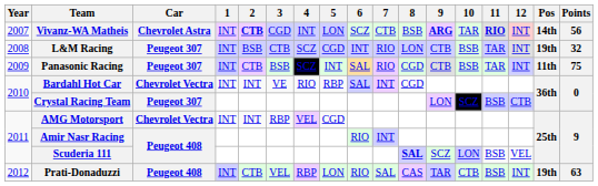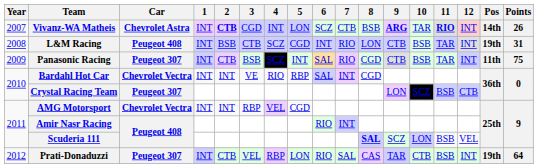 <table class="wikitable" style="text-align:center; font-size:85%">
 <tr>
 <th>Year</th>
 <th>Team</th>
 <th>Car</th>
 <th>1</th>
 <th>2</th>
 <th>3</th>
 <th>4</th>
 <th>5</th>
 <th>6</th>
 <th>7</th>
 <th>8</th>
 <th>9</th>
 <th>10</th>
 <th>11</th>
 <th>12</th>
 <th>Pos</th>
 <th>Points</th>
 </tr>
 <tr>
 <td><a href='#'>2007</a></td>
 <th nowrap><a href='#'>Vivanz-WA Matheis</a></th>
 <th nowrap><a href='#'>Chevrolet Astra</a></th>
 <td style="background:#efcfff;"><a href='#'>INT</a><br></td>
 <td style="background:#efcfff;"><strong><a href='#'>CTB</a></strong><br></td>
 <td style="background:#cfcfff;"><a href='#'>CGD</a><br></td>
 <td style="background:#cfcfff;"><a href='#'>INT</a><br></td>
 <td style="background:#cfcfff;"><a href='#'>LON</a><br></td>
 <td style="background:#dfffdf;"><a href='#'>SCZ</a><br></td>
 <td style="background:#dfffdf;"><a href='#'>CTB</a><br></td>
 <td style="background:#dfffdf;"><a href='#'>BSB</a><br></td>
 <td style="background:#efcfff;"><strong><a href='#'>ARG</a></strong><br></td>
 <td style="background:#dfffdf;"><a href='#'>TAR</a><br></td>
 <td style="background:#dfdfdf;"><strong><a href='#'>RIO</a></strong><br></td>
 <td style="background:#ffcfcf;"><a href='#'>INT</a><br></td>
 <th>14th</th>
-<th>56</th>
+<th>26</th>
 </tr>
 <tr>
 <td><a href='#'>2008</a></td>
 <th nowrap>L&M Racing</th>
-<th nowrap><a href='#'>Peugeot 307</a></th>
+<th nowrap><a href='#'>Peugeot 408</a></th>
 <td style="background:#cfcfff;"><a href='#'>INT</a><br></td>
 <td style="background:#cfcfff;"><a href='#'>BSB</a><br></td>
 <td style="background:#cfcfff;"><a href='#'>CTB</a><br></td>
 <td style="background:#cfcfff;"><a href='#'>SCZ</a><br></td>
 <td style="background:#cfcfff;"><a href='#'>CGD</a><br></td>
 <td style="background:#cfcfff;"><a href='#'>INT</a><br></td>
 <td style="background:#cfcfff;"><a href='#'>RIO</a><br></td>
 <td style="background:#cfcfff;"><a href='#'>LON</a><br></td>
 <td style="background:#cfcfff;"><a href='#'>CTB</a><br></td>
 <td style="background:#dfffdf;"><a href='#'>BSB</a><br></td>
 <td style="background:#cfcfff;"><a href='#'>TAR</a><br></td>
 <td style="background:#dfdfdf;"><a href='#'>INT</a><br></td>
 <th>19th</th>
-<th>32</th>
+<th>31</th>
 </tr>
 <tr>
 <td><a href='#'>2009</a></td>
 <th nowrap>Panasonic Racing</th>
 <th nowrap><a href='#'>Peugeot 307</a></th>
 <td style="background:#cfcfff;"><a href='#'>INT</a><br></td>
 <td style="background:#efcfff;"><a href='#'>CTB</a><br></td>
 <td style="background:#dfffdf;"><a href='#'>BSB</a><br></td>
 <td style="background:black; color:white;"><a href='#'>SCZ</a><br></td>
 <td style="background:#dfffdf;"><a href='#'>INT</a><br></td>
 <td style="background:#FFDF9F;"><a href='#'>SAL</a><br></td>
 <td style="background:#efcfff;"><a href='#'>RIO</a><br></td>
 <td style="background:#dfffdf;"><a href='#'>CGD</a><br></td>
 <td style="background:#dfdfdf;"><a href='#'>CTB</a><br></td>
 <td style="background:#dfffdf;"><a href='#'>BSB</a><br></td>
 <td style="background:#dfffdf;"><a href='#'>TAR</a><br></td>
 <td style="background:#cfcfff;"><a href='#'>INT</a><br></td>
 <th>11th</th>
 <th>75</th>
 </tr>
 <tr>
 <td rowspan="2"><a href='#'>2010</a></td>
 <th nowrap><a href='#'>Bardahl Hot Car</a></th>
 <th nowrap><a href='#'>Chevrolet Vectra</a></th>
 <td><a href='#'>INT</a></td>
 <td><a href='#'>INT</a></td>
 <td><a href='#'>VE</a></td>
 <td><a href='#'>RIO</a></td>
 <td><a href='#'>RBP</a></td>
 <td style="background:#cfcfff;"><a href='#'>SAL</a><br></td>
 <td style="background:#efcfff;"><a href='#'>INT</a><br></td>
 <td><a href='#'>CGD</a></td>
 <td style="background:#ffffff;"></td>
 <td style="background:#ffffff;"></td>
 <td style="background:#ffffff;"></td>
 <td style="background:#ffffff;"></td>
 <th rowspan="2">36th</th>
 <th rowspan="2">0</th>
 </tr>
 <tr>
 <th nowrap><a href='#'>Crystal Racing Team</a></th>
 <th nowrap><a href='#'>Peugeot 307</a></th>
 <td style="background:#ffffff;"></td>
 <td style="background:#ffffff;"></td>
 <td style="background:#ffffff;"></td>
 <td style="background:#ffffff;"></td>
 <td style="background:#ffffff;"></td>
 <td style="background:#ffffff;"></td>
 <td style="background:#ffffff;"></td>
 <td style="background:#ffffff;"></td>
 <td style="background:#efcfff;"><a href='#'>LON</a><br></td>
 <td style="background:black; color:white;"><a href='#'>SCZ</a><br></td>
 <td style="background:#cfcfff;"><a href='#'>BSB</a><br></td>
 <td style="background:#cfcfff;"><a href='#'>CTB</a><br></td>
 </tr>
 <tr>
 <td rowspan="3"><a href='#'>2011</a></td>
 <th nowrap><a href='#'>AMG Motorsport</a></th>
 <th nowrap><a href='#'>Chevrolet Vectra</a></th>
 <td><a href='#'>INT</a></td>
 <td><a href='#'>INT</a></td>
 <td><a href='#'>RBP</a></td>
 <td style="background:#efcfff;"><a href='#'>VEL</a><br></td>
 <td><a href='#'>CGD</a></td>
 <td style="background:#ffffff;"></td>
 <td style="background:#ffffff;"></td>
 <td style="background:#ffffff;"></td>
 <td style="background:#ffffff;"></td>
 <td style="background:#ffffff;"></td>
 <td style="background:#ffffff;"></td>
 <td style="background:#ffffff;"></td>
 <th rowspan="3">25th</th>
 <th rowspan="3">9</th>
 </tr>
 <tr>
 <th nowrap><a href='#'>Amir Nasr Racing</a></th>
 <th rowspan="2" nowrap><a href='#'>Peugeot 408</a></th>
 <td style="background:#ffffff;"></td>
 <td style="background:#ffffff;"></td>
 <td style="background:#ffffff;"></td>
 <td style="background:#ffffff;"></td>
 <td style="background:#ffffff;"></td>
 <td style="background:#dfffdf;"><a href='#'>RIO</a><br></td>
 <td style="background:#cfcfff;"><a href='#'>INT</a><br></td>
 <td style="background:#ffffff;"></td>
 <td style="background:#ffffff;"></td>
 <td style="background:#ffffff;"></td>
 <td style="background:#ffffff;"></td>
 <td style="background:#ffffff;"></td>
 </tr>
 <tr>
 <th nowrap><a href='#'>Scuderia 111</a></th>
 <td style="background:#ffffff;"></td>
 <td style="background:#ffffff;"></td>
 <td style="background:#ffffff;"></td>
 <td style="background:#ffffff;"></td>
 <td style="background:#ffffff;"></td>
 <td style="background:#ffffff;"></td>
 <td style="background:#ffffff;"></td>
 <td style="background:#cfcfff;"><strong><a href='#'>SAL</a></strong><br></td>
 <td style="background:#dfffdf;"><a href='#'>SCZ</a><br></td>
 <td style="background:#cfcfff;"><a href='#'>LON</a><br></td>
 <td><a href='#'>BSB</a></td>
 <td><a href='#'>VEL</a></td>
 </tr>
 <tr>
 <td><a href='#'>2012</a></td>
 <th nowrap>Prati-Donaduzzi</th>
-<th nowrap><a href='#'>Peugeot 408</a></th>
+<th nowrap><a href='#'>Peugeot 307</a></th>
 <td style="background:#cfcfff;"><a href='#'>INT</a><br></td>
 <td style="background:#dfffdf;"><a href='#'>CTB</a><br></td>
 <td style="background:#DFFFDF;"><a href='#'>VEL</a><br></td>
 <td style="background:#efcfff;"><a href='#'>RBP</a><br></td>
 <td style="background:#DFFFDF;"><a href='#'>LON</a><br></td>
 <td style="background:#DFFFDF;"><a href='#'>RIO</a><br></td>
 <td style="background:#DFFFDF;"><a href='#'>SAL</a><br></td>
 <td style="background:#efcfff;"><a href='#'>CAS</a><br></td>
 <td style="background:#cfcfff;"><a href='#'>TAR</a><br></td>
 <td style="background:#DFFFDF;"><a href='#'>CTB</a><br></td>
 <td style="background:#DFFFDF;"><a href='#'>BSB</a><br></td>
 <td style="background:#DFFFDF;"><a href='#'>INT</a><br></td>
 <th>19th</th>
-<th>63</th>
+<th>64</th>
 </tr>
 </table>
